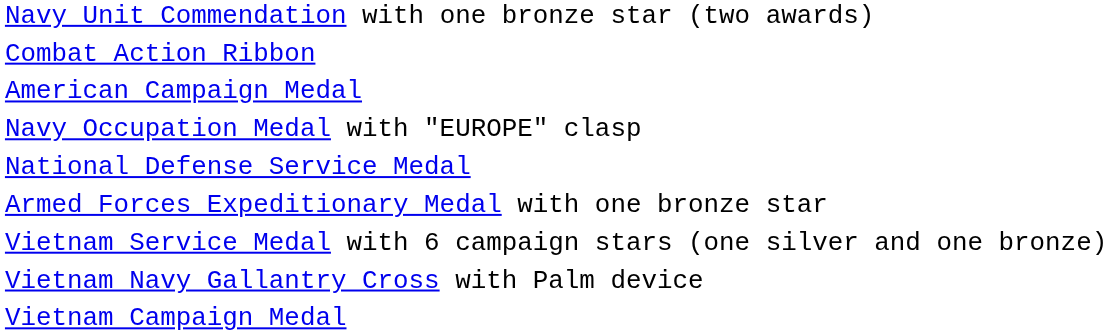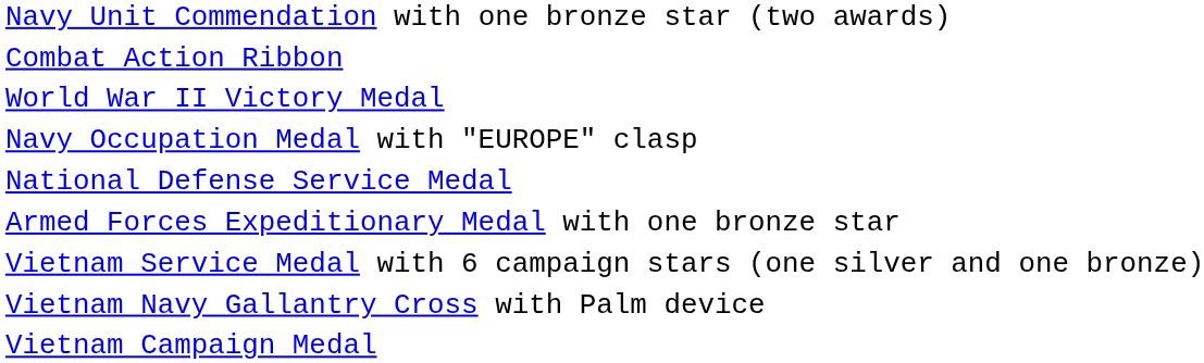 <table>
 <tr>
 <td></td>
 <td><a href='#'>Navy Unit Commendation</a> with one bronze star (two awards)</td>
 </tr>
 <tr>
 <td></td>
 <td><a href='#'>Combat Action Ribbon</a></td>
 </tr>
 <tr>
 <td></td>
-<td><a href='#'>American Campaign Medal</a></td>
+<td><a href='#'>World War II Victory Medal</a></td>
 </tr>
 <tr>
 <td></td>
 <td><a href='#'>Navy Occupation Medal</a> with "EUROPE" clasp</td>
 </tr>
 <tr>
 <td></td>
 <td><a href='#'>National Defense Service Medal</a></td>
 </tr>
 <tr>
 <td></td>
 <td><a href='#'>Armed Forces Expeditionary Medal</a> with one bronze star</td>
 </tr>
 <tr>
 <td></td>
 <td><a href='#'>Vietnam Service Medal</a> with 6 campaign stars (one silver and one bronze)</td>
 </tr>
 <tr>
 <td></td>
 <td><a href='#'>Vietnam Navy Gallantry Cross</a> with Palm device</td>
 </tr>
 <tr>
 <td></td>
 <td><a href='#'>Vietnam Campaign Medal</a></td>
 </tr>
 </table>
